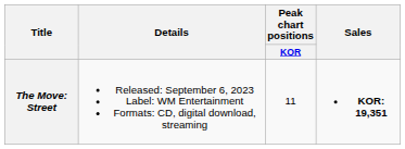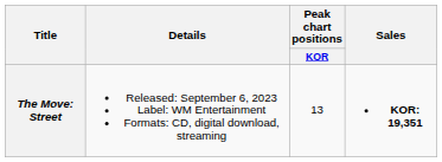 <table class="wikitable plainrowheaders" style="text-align:center">
 <tr>
 <th scope="col" rowspan="2">Title</th>
 <th scope="col" rowspan="2">Details</th>
 <th scope="col">Peak chart<br>positions</th>
 <th scope="col" rowspan="2">Sales</th>
 </tr>
 <tr>
 <th scope="col" style="font-size:90%; width:2.5em"><a href='#'>KOR</a><br></th>
 </tr>
 <tr>
 <th scope="row"><em>The Move: Street</em></th>
 <td><br><ul><li>Released: September 6, 2023</li><li>Label: WM Entertainment</li><li>Formats: CD, digital download, streaming</li></ul></td>
-<td>11</td>
+<td>13</td>
 <td><strong><br><ul><li>KOR: 19,351</li></ul></strong></td>
 </tr>
 </table>
